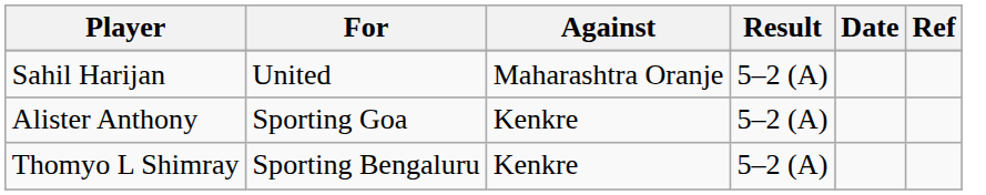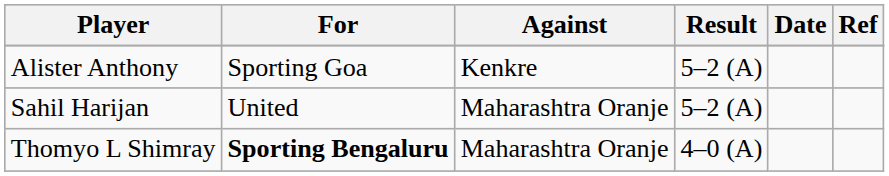 <table class="wikitable">
 <tr>
 <th>Player</th>
 <th>For</th>
 <th>Against</th>
 <th style="text-align:center">Result</th>
 <th>Date</th>
 <th>Ref</th>
 </tr>
 <tr>
 </tr>
 <tr>
+<td> Alister Anthony</td>
+<td>Sporting Goa</td>
+<td>Kenkre</td>
+<td align="center">5–2 (A)</td>
+<td></td>
+<td></td>
+</tr>
+<tr>
 <td> Sahil Harijan</td>
 <td>United</td>
 <td>Maharashtra Oranje</td>
 <td align="center">5–2 (A)</td>
 <td></td>
 <td></td>
 </tr>
 <tr>
-<td> Alister Anthony</td>
-<td>Sporting Goa</td>
-<td>Kenkre</td>
-<td align="center">5–2 (A)</td>
-<td></td>
-<td></td>
-</tr>
-<tr>
 <td> Thomyo L Shimray</td>
-<td>Sporting Bengaluru</td>
-<td>Kenkre</td>
-<td align="center">5–2 (A)</td>
+<td><strong>Sporting Bengaluru</strong></td>
+<td>Maharashtra Oranje</td>
+<td align="center">4–0 (A)</td>
 <td></td>
 <td></td>
 </tr>
 </table>
